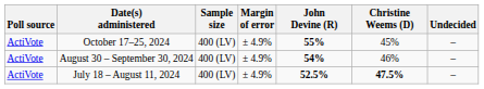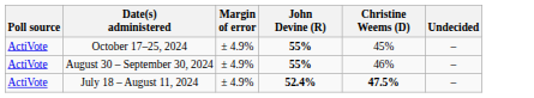 <table class="wikitable" style="font-size:90%;text-align:center;">
 <tr valign=bottom>
 <th>Poll source</th>
 <th>Date(s)<br>administered</th>
-<th>Sample<br>size</th>
 <th>Margin<br>of error</th>
 <th style="width:100px;">John<br>Devine (R)</th>
 <th style="width:100px;">Christine<br>Weems (D)</th>
 <th>Undecided</th>
 </tr>
 <tr>
 <td style="text-align:left;"><a href='#'>ActiVote</a></td>
 <td data-sort-value="2024-07-11">October 17–25, 2024</td>
-<td>400 (LV)</td>
 <td>± 4.9%</td>
 <td><strong>55%</strong></td>
 <td>45%</td>
 <td>–</td>
 </tr>
 <tr>
 <td style="text-align:left;"><a href='#'>ActiVote</a></td>
 <td data-sort-value="2024-07-11">August 30 – September 30, 2024</td>
-<td>400 (LV)</td>
 <td>± 4.9%</td>
-<td><strong>54%</strong></td>
+<td><strong>55%</strong></td>
 <td>46%</td>
 <td>–</td>
 </tr>
 <tr>
 <td style="text-align:left;"><a href='#'>ActiVote</a></td>
 <td data-sort-value="2024-07-11">July 18 – August 11, 2024</td>
-<td>400 (LV)</td>
 <td>± 4.9%</td>
-<td><strong>52.5%</strong></td>
+<td><strong>52.4%</strong></td>
 <td><strong>47.5%</strong></td>
 <td>–</td>
 </tr>
 </table>
